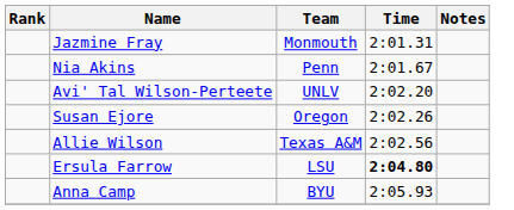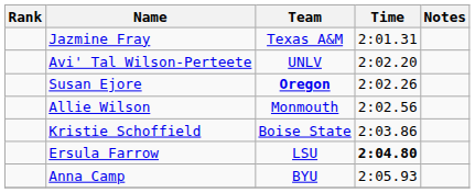 <table class="wikitable sortable" style="text-align:center">
 <tr>
 <th>Rank</th>
 <th>Name</th>
 <th>Team</th>
 <th>Time</th>
 <th>Notes</th>
 </tr>
 <tr>
 <td></td>
 <td align=left> <a href='#'>Jazmine Fray</a></td>
-<td><a href='#'>Monmouth</a></td>
+<td><a href='#'>Texas A&M</a></td>
 <td>2:01.31</td>
-<td></td>
-</tr>
-<tr>
-<td></td>
-<td align=left> <a href='#'>Nia Akins</a></td>
-<td><a href='#'>Penn</a></td>
-<td>2:01.67</td>
 <td></td>
 </tr>
 <tr>
 <td></td>
 <td align=left> <a href='#'>Avi' Tal Wilson-Perteete</a></td>
 <td><a href='#'>UNLV</a></td>
 <td>2:02.20</td>
 <td></td>
 </tr>
 <tr>
 <td></td>
 <td align=left> <a href='#'>Susan Ejore</a></td>
-<td><a href='#'>Oregon</a></td>
+<td><strong><a href='#'>Oregon</a></strong></td>
 <td>2:02.26</td>
 <td></td>
 </tr>
 <tr>
 <td></td>
 <td align=left> <a href='#'>Allie Wilson</a></td>
-<td><a href='#'>Texas A&M</a></td>
+<td><a href='#'>Monmouth</a></td>
 <td>2:02.56</td>
+<td></td>
+</tr>
+<tr>
+<td></td>
+<td align=left> <a href='#'>Kristie Schoffield</a></td>
+<td><a href='#'>Boise State</a></td>
+<td>2:03.86</td>
 <td></td>
 </tr>
 <tr>
 <td></td>
 <td align=left> <a href='#'>Ersula Farrow</a></td>
 <td><a href='#'>LSU</a></td>
 <td><strong>2:04.80</strong></td>
 <td></td>
 </tr>
 <tr>
 <td></td>
 <td align=left> <a href='#'>Anna Camp</a></td>
 <td><a href='#'>BYU</a></td>
 <td>2:05.93</td>
 <td></td>
 </tr>
 <tr>
 </tr>
 </table>
